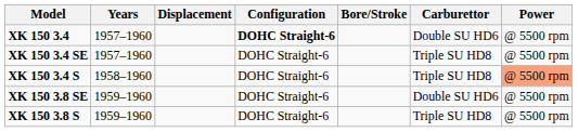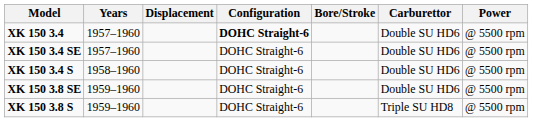 <table style="margin:auto;"  class="wikitable">
 <tr>
 <th>Model</th>
 <th>Years</th>
 <th>Displacement</th>
 <th>Configuration</th>
 <th>Bore/Stroke</th>
 <th>Carburettor</th>
 <th>Power</th>
 </tr>
 <tr>
 <td><strong>XK 150 3.4</strong></td>
 <td>1957–1960</td>
 <td></td>
 <td><strong>DOHC Straight-6</strong></td>
 <td></td>
 <td>Double SU HD6</td>
 <td> @ 5500 rpm</td>
 </tr>
 <tr>
 <td><strong>XK 150 3.4 SE</strong></td>
 <td>1957–1960</td>
 <td></td>
 <td>DOHC Straight-6</td>
 <td></td>
-<td>Triple SU HD8</td>
+<td>Double SU HD6</td>
 <td> @ 5500 rpm</td>
 </tr>
 <tr>
 <td><strong>XK 150 3.4 S</strong></td>
 <td>1958–1960</td>
 <td></td>
 <td>DOHC Straight-6</td>
 <td></td>
-<td>Triple SU HD8</td>
-<td style="background: lightsalmon;"> @ 5500 rpm</td>
+<td>Double SU HD6</td>
+<td> @ 5500 rpm</td>
 </tr>
 <tr>
 <td><strong>XK 150 3.8 SE</strong></td>
 <td>1959–1960</td>
 <td></td>
 <td>DOHC Straight-6</td>
 <td></td>
 <td>Double SU HD6</td>
 <td> @ 5500 rpm</td>
 </tr>
 <tr>
 <td><strong>XK 150 3.8 S</strong></td>
 <td>1959–1960</td>
 <td></td>
 <td>DOHC Straight-6</td>
 <td></td>
 <td>Triple SU HD8</td>
 <td> @ 5500 rpm</td>
 </tr>
 </table>
